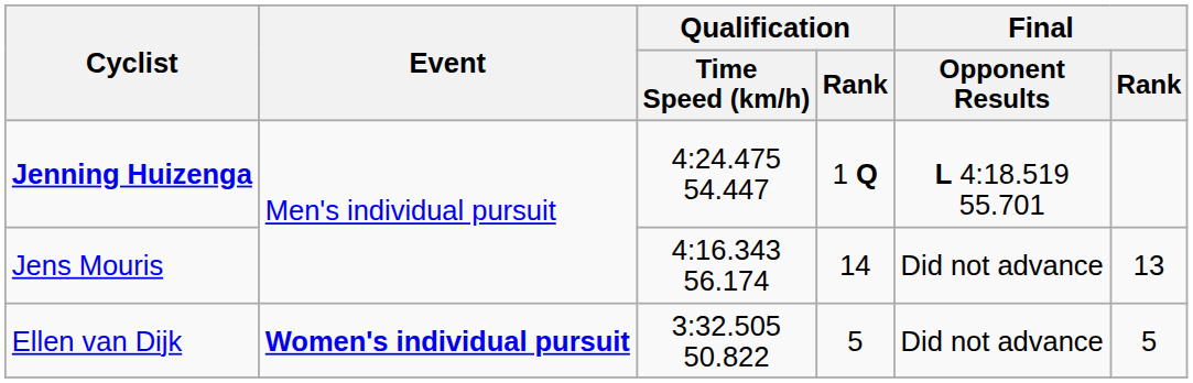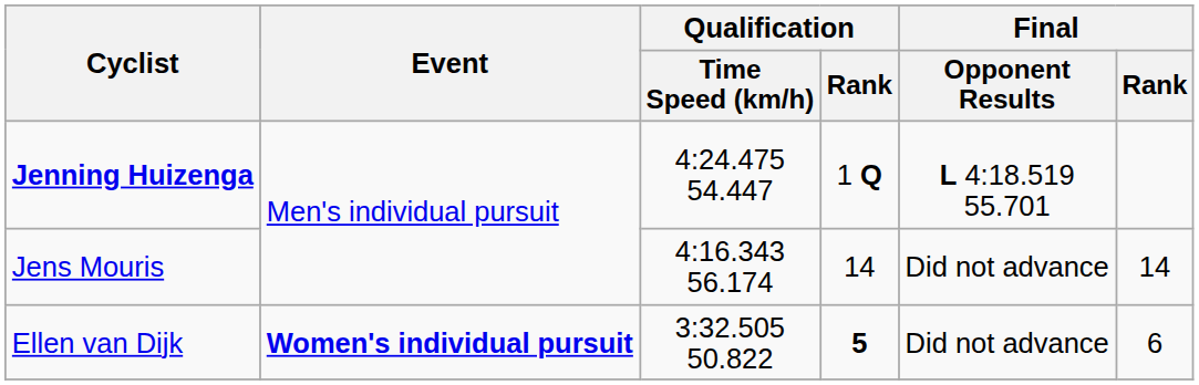 <table class="wikitable" style="font-size:90%">
 <tr>
 <th rowspan=2>Cyclist</th>
 <th rowspan=2>Event</th>
 <th colspan=2>Qualification</th>
 <th colspan=2>Final</th>
 </tr>
 <tr style="font-size:95%">
 <th>Time<br>Speed (km/h)</th>
 <th>Rank</th>
 <th>Opponent<br>Results</th>
 <th>Rank</th>
 </tr>
 <tr align=center>
 <td align=left><strong><a href='#'>Jenning Huizenga</a></strong></td>
 <td align=left rowspan=2><a href='#'>Men's individual pursuit</a></td>
 <td>4:24.475<br>54.447</td>
 <td>1 <strong>Q</strong></td>
 <td><br><strong>L</strong> 4:18.519<br>55.701</td>
 <td></td>
 </tr>
 <tr align=center>
 <td align=left><a href='#'>Jens Mouris</a></td>
 <td>4:16.343<br>56.174</td>
 <td>14</td>
 <td>Did not advance</td>
-<td>13</td>
+<td>14</td>
 </tr>
 <tr align=center>
 <td align=left><a href='#'>Ellen van Dijk</a></td>
 <td align=left><strong><a href='#'>Women's individual pursuit</a></strong></td>
 <td>3:32.505<br>50.822</td>
-<td>5</td>
+<td><strong>5</strong></td>
 <td>Did not advance</td>
-<td>5</td>
+<td>6</td>
 </tr>
 </table>
